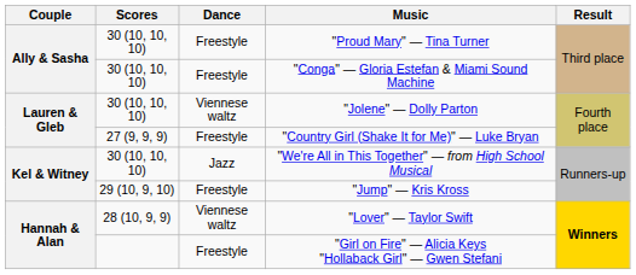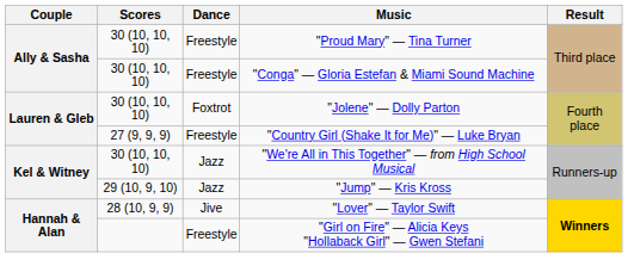 <table class="wikitable sortable" style="text-align:center; width: 90%">
 <tr>
 <th scope="col">Couple</th>
 <th scope="col">Scores</th>
 <th scope="col" class="unsortable">Dance</th>
 <th scope="col" class="unsortable">Music</th>
 <th scope="col" class="unsortable">Result</th>
 </tr>
 <tr>
 <th scope="row" rowspan="2">Ally & Sasha</th>
 <td>30 (10, 10, 10)</td>
 <td>Freestyle</td>
 <td>"<a href='#'>Proud Mary</a>" — <a href='#'>Tina Turner</a></td>
 <td rowspan="2" bgcolor=tan>Third place</td>
 </tr>
 <tr>
 <td>30 (10, 10, 10)</td>
 <td>Freestyle</td>
 <td>"<a href='#'>Conga</a>" — <a href='#'>Gloria Estefan</a> & <a href='#'>Miami Sound Machine</a></td>
 </tr>
 <tr>
 <th scope="row" rowspan="2">Lauren & Gleb</th>
 <td>30 (10, 10, 10)</td>
-<td>Viennese waltz</td>
+<td>Foxtrot</td>
 <td>"<a href='#'>Jolene</a>" — <a href='#'>Dolly Parton</a></td>
 <td rowspan="2" bgcolor=d1c571>Fourth place</td>
 </tr>
 <tr>
 <td>27 (9, 9, 9)</td>
 <td>Freestyle</td>
 <td>"<a href='#'>Country Girl (Shake It for Me)</a>" — <a href='#'>Luke Bryan</a></td>
 </tr>
 <tr>
 <th scope="row" rowspan="2">Kel & Witney</th>
 <td>30 (10, 10, 10)</td>
 <td>Jazz</td>
 <td>"<a href='#'>We're All in This Together</a>" — <em>from <a href='#'>High School Musical</a></em></td>
 <td rowspan="2" bgcolor=silver>Runners-up</td>
 </tr>
 <tr>
 <td>29 (10, 9, 10)</td>
-<td>Freestyle</td>
+<td>Jazz</td>
 <td>"<a href='#'>Jump</a>" — <a href='#'>Kris Kross</a></td>
 </tr>
 <tr>
 <th scope="row" rowspan="2">Hannah & Alan</th>
 <td>28 (10, 9, 9)</td>
-<td>Viennese waltz</td>
+<td>Jive</td>
 <td>"<a href='#'>Lover</a>" — <a href='#'>Taylor Swift</a></td>
 <td rowspan="2" bgcolor=gold><strong>Winners</strong></td>
 </tr>
 <tr>
 <td></td>
 <td>Freestyle</td>
 <td>"<a href='#'>Girl on Fire</a>" — <a href='#'>Alicia Keys</a><br>"<a href='#'>Hollaback Girl</a>" — <a href='#'>Gwen Stefani</a></td>
 </tr>
 </table>
